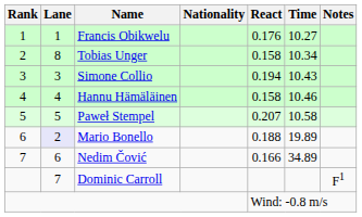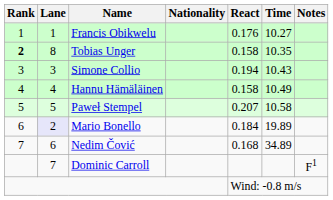 <table class="wikitable sortable" style="text-align:center">
 <tr>
 <th>Rank</th>
 <th>Lane</th>
 <th>Name</th>
 <th>Nationality</th>
 <th>React</th>
 <th>Time</th>
 <th>Notes</th>
 </tr>
 <tr bgcolor=ccffcc>
 <td>1</td>
 <td>1</td>
 <td align="left"><a href='#'>Francis Obikwelu</a></td>
 <td align=left></td>
 <td>0.176</td>
 <td>10.27</td>
 <td></td>
 </tr>
 <tr bgcolor=ccffcc>
-<td>2</td>
+<td><strong>2</strong></td>
 <td>8</td>
 <td align="left"><a href='#'>Tobias Unger</a></td>
 <td align=left></td>
 <td>0.158</td>
-<td>10.34</td>
+<td>10.35</td>
 <td></td>
 </tr>
 <tr bgcolor=ccffcc>
 <td>3</td>
 <td>3</td>
 <td align="left"><a href='#'>Simone Collio</a></td>
 <td align=left></td>
 <td>0.194</td>
 <td>10.43</td>
 <td></td>
 </tr>
 <tr bgcolor=ccffcc>
 <td>4</td>
 <td>4</td>
 <td align="left"><a href='#'>Hannu Hämäläinen</a></td>
 <td align=left></td>
 <td>0.158</td>
-<td>10.46</td>
+<td>10.49</td>
 <td></td>
 </tr>
 <tr bgcolor=ddffdd>
 <td>5</td>
 <td>5</td>
 <td align="left"><a href='#'>Paweł Stempel</a></td>
 <td align=left></td>
 <td>0.207</td>
 <td>10.58</td>
 <td></td>
 </tr>
 <tr>
 <td>6</td>
 <td style="background: lavender;">2</td>
 <td align="left"><a href='#'>Mario Bonello</a></td>
 <td align=left></td>
-<td>0.188</td>
+<td>0.184</td>
 <td>19.89</td>
 <td></td>
 </tr>
 <tr>
 <td>7</td>
 <td>6</td>
 <td align="left"><a href='#'>Nedim Čović</a></td>
 <td align=left></td>
-<td>0.166</td>
+<td>0.168</td>
 <td>34.89</td>
 <td></td>
 </tr>
 <tr>
 <td></td>
 <td>7</td>
 <td align="left"><a href='#'>Dominic Carroll</a></td>
 <td align=left></td>
 <td></td>
 <td></td>
 <td>F<sup>1</sup></td>
 </tr>
 <tr>
 <td colspan=4></td>
 <td colspan=3 align=left>Wind: -0.8 m/s</td>
 </tr>
 </table>
